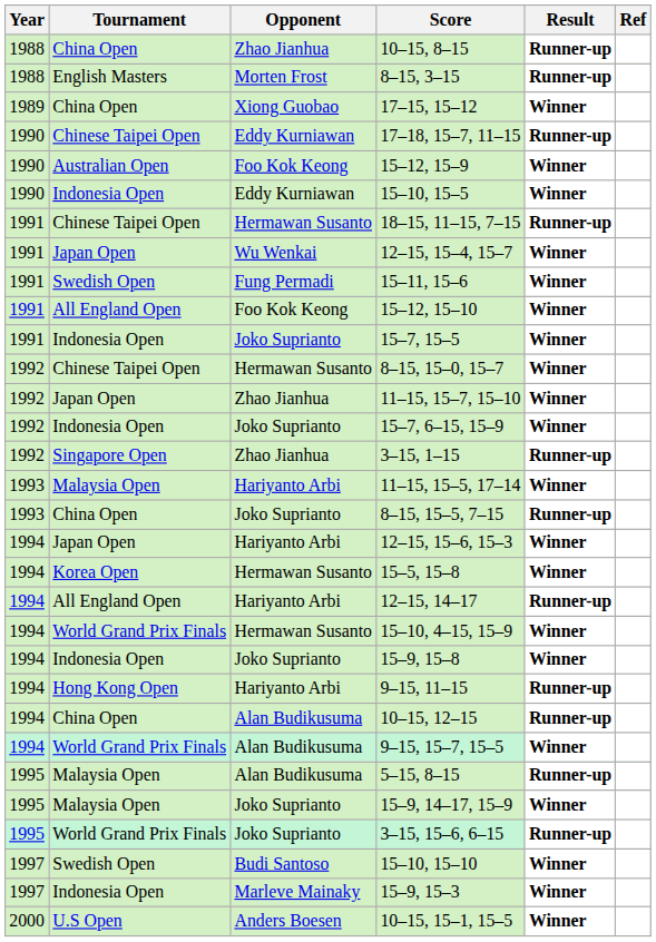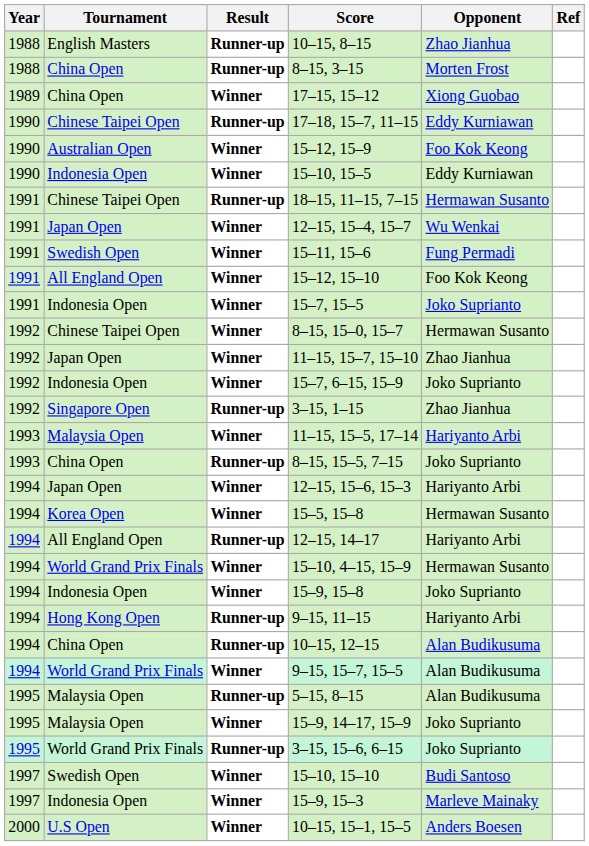 <table class="sortable wikitable" style="font-size: 90%;">
 <tr>
 <th>Year</th>
 <th>Tournament</th>
+<th>Result</th>
+<th>Score</th>
 <th>Opponent</th>
-<th>Score</th>
-<th>Result</th>
 <th>Ref</th>
 </tr>
 <tr style="background:#D4F1C5">
 <td align="center">1988</td>
-<td align="left"><a href='#'>China Open</a></td>
+<td align="left">English Masters</td>
+<td style="text-align:left; background:white"> <strong>Runner-up</strong></td>
+<td align="left">10–15, 8–15</td>
 <td align="left"> <a href='#'>Zhao Jianhua</a></td>
-<td align="left">10–15, 8–15</td>
-<td style="text-align:left; background:white"> <strong>Runner-up</strong></td>
 <td style="text-align:center; background:white"></td>
 </tr>
 <tr style="background:#D4F1C5">
 <td align="center">1988</td>
-<td align="left">English Masters</td>
+<td align="left"><a href='#'>China Open</a></td>
+<td style="text-align:left; background:white"> <strong>Runner-up</strong></td>
+<td align="left">8–15, 3–15</td>
 <td align="left"> <a href='#'>Morten Frost</a></td>
-<td align="left">8–15, 3–15</td>
-<td style="text-align:left; background:white"> <strong>Runner-up</strong></td>
 <td style="text-align:center; background:white"></td>
 </tr>
 <tr style="background:#D4F1C5">
 <td align="center">1989</td>
 <td align="left">China Open</td>
+<td style="text-align:left; background:white"> <strong>Winner</strong></td>
+<td align="left">17–15, 15–12</td>
 <td align="left"> <a href='#'>Xiong Guobao</a></td>
-<td align="left">17–15, 15–12</td>
-<td style="text-align:left; background:white"> <strong>Winner</strong></td>
 <td style="text-align:center; background:white"></td>
 </tr>
 <tr style="background:#D4F1C5">
 <td align="center">1990</td>
 <td align="left"><a href='#'>Chinese Taipei Open</a></td>
+<td style="text-align:left; background:white"> <strong>Runner-up</strong></td>
+<td align="left">17–18, 15–7, 11–15</td>
 <td align="left"> <a href='#'>Eddy Kurniawan</a></td>
-<td align="left">17–18, 15–7, 11–15</td>
-<td style="text-align:left; background:white"> <strong>Runner-up</strong></td>
 <td style="text-align:center; background:white"></td>
 </tr>
 <tr style="background:#D4F1C5">
 <td align="center">1990</td>
 <td align="left"><a href='#'>Australian Open</a></td>
+<td style="text-align:left; background:white"> <strong>Winner</strong></td>
+<td align="left">15–12, 15–9</td>
 <td align="left"> <a href='#'>Foo Kok Keong</a></td>
-<td align="left">15–12, 15–9</td>
-<td style="text-align:left; background:white"> <strong>Winner</strong></td>
 <td style="text-align:center; background:white"></td>
 </tr>
 <tr style="background:#D4F1C5">
 <td align="center">1990</td>
 <td align="left"><a href='#'>Indonesia Open</a></td>
+<td style="text-align:left; background:white"> <strong>Winner</strong></td>
+<td align="left">15–10, 15–5</td>
 <td align="left"> Eddy Kurniawan</td>
-<td align="left">15–10, 15–5</td>
-<td style="text-align:left; background:white"> <strong>Winner</strong></td>
 <td style="text-align:center; background:white"></td>
 </tr>
 <tr style="background:#D4F1C5">
 <td align="center">1991</td>
 <td align="left">Chinese Taipei Open</td>
+<td style="text-align:left; background:white"> <strong>Runner-up</strong></td>
+<td align="left">18–15, 11–15, 7–15</td>
 <td align="left"> <a href='#'>Hermawan Susanto</a></td>
-<td align="left">18–15, 11–15, 7–15</td>
-<td style="text-align:left; background:white"> <strong>Runner-up</strong></td>
 <td style="text-align:center; background:white"></td>
 </tr>
 <tr style="background:#D4F1C5">
 <td align="center">1991</td>
 <td align="left"><a href='#'>Japan Open</a></td>
+<td style="text-align:left; background:white"> <strong>Winner</strong></td>
+<td align="left">12–15, 15–4, 15–7</td>
 <td align="left"> <a href='#'>Wu Wenkai</a></td>
-<td align="left">12–15, 15–4, 15–7</td>
-<td style="text-align:left; background:white"> <strong>Winner</strong></td>
 <td style="text-align:center; background:white"></td>
 </tr>
 <tr style="background:#D4F1C5">
 <td align="center">1991</td>
 <td align="left"><a href='#'>Swedish Open</a></td>
+<td style="text-align:left; background:white"> <strong>Winner</strong></td>
+<td align="left">15–11, 15–6</td>
 <td align="left"> <a href='#'>Fung Permadi</a></td>
-<td align="left">15–11, 15–6</td>
-<td style="text-align:left; background:white"> <strong>Winner</strong></td>
 <td style="text-align:center; background:white"></td>
 </tr>
 <tr style="background:#D4F1C5">
 <td align="center"><a href='#'>1991</a></td>
 <td align="left"><a href='#'>All England Open</a></td>
+<td style="text-align:left; background:white"> <strong>Winner</strong></td>
+<td align="left">15–12, 15–10</td>
 <td align="left"> Foo Kok Keong</td>
-<td align="left">15–12, 15–10</td>
-<td style="text-align:left; background:white"> <strong>Winner</strong></td>
 <td style="text-align:center; background:white"></td>
 </tr>
 <tr style="background:#D4F1C5">
 <td align="center">1991</td>
 <td align="left">Indonesia Open</td>
+<td style="text-align:left; background:white"> <strong>Winner</strong></td>
+<td align="left">15–7, 15–5</td>
 <td align="left"> <a href='#'>Joko Suprianto</a></td>
-<td align="left">15–7, 15–5</td>
-<td style="text-align:left; background:white"> <strong>Winner</strong></td>
 <td style="text-align:center; background:white"></td>
 </tr>
 <tr style="background:#D4F1C5">
 <td align="center">1992</td>
 <td align="left">Chinese Taipei Open</td>
+<td style="text-align:left; background:white"> <strong>Winner</strong></td>
+<td align="left">8–15, 15–0, 15–7</td>
 <td align="left"> Hermawan Susanto</td>
-<td align="left">8–15, 15–0, 15–7</td>
-<td style="text-align:left; background:white"> <strong>Winner</strong></td>
 <td style="text-align:center; background:white"></td>
 </tr>
 <tr style="background:#D4F1C5">
 <td align="center">1992</td>
 <td align="left">Japan Open</td>
+<td style="text-align:left; background:white"> <strong>Winner</strong></td>
+<td align="left">11–15, 15–7, 15–10</td>
 <td align="left"> Zhao Jianhua</td>
-<td align="left">11–15, 15–7, 15–10</td>
-<td style="text-align:left; background:white"> <strong>Winner</strong></td>
 <td style="text-align:center; background:white"></td>
 </tr>
 <tr style="background:#D4F1C5">
 <td align="center">1992</td>
 <td align="left">Indonesia Open</td>
+<td style="text-align:left; background:white"> <strong>Winner</strong></td>
+<td align="left">15–7, 6–15, 15–9</td>
 <td align="left"> Joko Suprianto</td>
-<td align="left">15–7, 6–15, 15–9</td>
-<td style="text-align:left; background:white"> <strong>Winner</strong></td>
 <td style="text-align:center; background:white"></td>
 </tr>
 <tr style="background:#D4F1C5">
 <td align="center">1992</td>
 <td align="left"><a href='#'>Singapore Open</a></td>
+<td style="text-align:left; background:white"> <strong>Runner-up</strong></td>
+<td align="left">3–15, 1–15</td>
 <td align="left"> Zhao Jianhua</td>
-<td align="left">3–15, 1–15</td>
-<td style="text-align:left; background:white"> <strong>Runner-up</strong></td>
 <td style="text-align:center; background:white"></td>
 </tr>
 <tr style="background:#D4F1C5">
 <td align="center">1993</td>
 <td align="left"><a href='#'>Malaysia Open</a></td>
+<td style="text-align:left; background:white"> <strong>Winner</strong></td>
+<td align="left">11–15, 15–5, 17–14</td>
 <td align="left"> <a href='#'>Hariyanto Arbi</a></td>
-<td align="left">11–15, 15–5, 17–14</td>
-<td style="text-align:left; background:white"> <strong>Winner</strong></td>
 <td style="text-align:center; background:white"></td>
 </tr>
 <tr style="background:#D4F1C5">
 <td align="center">1993</td>
 <td align="left">China Open</td>
+<td style="text-align:left; background:white"> <strong>Runner-up</strong></td>
+<td align="left">8–15, 15–5, 7–15</td>
 <td align="left"> Joko Suprianto</td>
-<td align="left">8–15, 15–5, 7–15</td>
-<td style="text-align:left; background:white"> <strong>Runner-up</strong></td>
 <td style="text-align:center; background:white"></td>
 </tr>
 <tr style="background:#D4F1C5">
 <td align="center">1994</td>
 <td align="left">Japan Open</td>
+<td style="text-align:left; background:white"> <strong>Winner</strong></td>
+<td align="left">12–15, 15–6, 15–3</td>
 <td align="left"> Hariyanto Arbi</td>
-<td align="left">12–15, 15–6, 15–3</td>
-<td style="text-align:left; background:white"> <strong>Winner</strong></td>
 <td style="text-align:center; background:white"></td>
 </tr>
 <tr style="background:#D4F1C5">
 <td align="center">1994</td>
 <td align="left"><a href='#'>Korea Open</a></td>
+<td style="text-align:left; background:white"> <strong>Winner</strong></td>
+<td align="left">15–5, 15–8</td>
 <td align="left"> Hermawan Susanto</td>
-<td align="left">15–5, 15–8</td>
-<td style="text-align:left; background:white"> <strong>Winner</strong></td>
 <td style="text-align:center; background:white"></td>
 </tr>
 <tr style="background:#D4F1C5">
 <td align="center"><a href='#'>1994</a></td>
 <td align="left">All England Open</td>
+<td style="text-align:left; background:white"> <strong>Runner-up</strong></td>
+<td align="left">12–15, 14–17</td>
 <td align="left"> Hariyanto Arbi</td>
-<td align="left">12–15, 14–17</td>
-<td style="text-align:left; background:white"> <strong>Runner-up</strong></td>
 <td style="text-align:center; background:white"></td>
 </tr>
 <tr style="background:#D4F1C5">
 <td align="center">1994</td>
 <td align="left"><a href='#'>World Grand Prix Finals</a></td>
+<td style="text-align:left; background:white"> <strong>Winner</strong></td>
+<td align="left">15–10, 4–15, 15–9</td>
 <td align="left"> Hermawan Susanto</td>
-<td align="left">15–10, 4–15, 15–9</td>
-<td style="text-align:left; background:white"> <strong>Winner</strong></td>
 <td style="text-align:center; background:white"></td>
 </tr>
 <tr style="background:#D4F1C5">
 <td align="center">1994</td>
 <td align="left">Indonesia Open</td>
+<td style="text-align:left; background:white"> <strong>Winner</strong></td>
+<td align="left">15–9, 15–8</td>
 <td align="left"> Joko Suprianto</td>
-<td align="left">15–9, 15–8</td>
-<td style="text-align:left; background:white"> <strong>Winner</strong></td>
 <td style="text-align:center; background:white"></td>
 </tr>
 <tr style="background:#D4F1C5">
 <td align="center">1994</td>
 <td align="left"><a href='#'>Hong Kong Open</a></td>
+<td style="text-align:left; background:white"> <strong>Runner-up</strong></td>
+<td align="left">9–15, 11–15</td>
 <td align="left"> Hariyanto Arbi</td>
-<td align="left">9–15, 11–15</td>
-<td style="text-align:left; background:white"> <strong>Runner-up</strong></td>
 <td style="text-align:center; background:white"></td>
 </tr>
 <tr style="background:#D4F1C5">
 <td align="center">1994</td>
 <td align="left">China Open</td>
+<td style="text-align:left; background:white"> <strong>Runner-up</strong></td>
+<td align="left">10–15, 12–15</td>
 <td align="left"> <a href='#'>Alan Budikusuma</a></td>
-<td align="left">10–15, 12–15</td>
-<td style="text-align:left; background:white"> <strong>Runner-up</strong></td>
 <td style="text-align:center; background:white"></td>
 </tr>
 <tr style="background:#C3F6D7">
 <td align="center"><a href='#'>1994</a></td>
 <td align="left"><a href='#'>World Grand Prix Finals</a></td>
+<td style="text-align:left; background:white"> <strong>Winner</strong></td>
+<td align="left">9–15, 15–7, 15–5</td>
 <td align="left"> Alan Budikusuma</td>
-<td align="left">9–15, 15–7, 15–5</td>
-<td style="text-align:left; background:white"> <strong>Winner</strong></td>
 <td style="text-align:center; background:white"></td>
 </tr>
 <tr style="background:#D4F1C5">
 <td align="center">1995</td>
 <td align="left">Malaysia Open</td>
+<td style="text-align:left; background:white"> <strong>Runner-up</strong></td>
+<td align="left">5–15, 8–15</td>
 <td align="left"> Alan Budikusuma</td>
-<td align="left">5–15, 8–15</td>
-<td style="text-align:left; background:white"> <strong>Runner-up</strong></td>
 <td style="text-align:center; background:white"></td>
 </tr>
 <tr style="background:#D4F1C5">
 <td align="center">1995</td>
 <td align="left">Malaysia Open</td>
+<td style="text-align:left; background:white"> <strong>Winner</strong></td>
+<td align="left">15–9, 14–17, 15–9</td>
 <td align="left"> Joko Suprianto</td>
-<td align="left">15–9, 14–17, 15–9</td>
-<td style="text-align:left; background:white"> <strong>Winner</strong></td>
 <td style="text-align:center; background:white"></td>
 </tr>
 <tr style="background:#C3F6D7">
 <td align="center"><a href='#'>1995</a></td>
 <td align="left">World Grand Prix Finals</td>
+<td style="text-align:left; background:white"> <strong>Runner-up</strong></td>
+<td align="left">3–15, 15–6, 6–15</td>
 <td align="left"> Joko Suprianto</td>
-<td align="left">3–15, 15–6, 6–15</td>
-<td style="text-align:left; background:white"> <strong>Runner-up</strong></td>
 <td style="text-align:center; background:white"></td>
 </tr>
 <tr style="background:#D4F1C5">
 <td align="center">1997</td>
 <td align="left">Swedish Open</td>
+<td style="text-align:left; background:white"> <strong>Winner</strong></td>
+<td align="left">15–10, 15–10</td>
 <td align="left"> <a href='#'>Budi Santoso</a></td>
-<td align="left">15–10, 15–10</td>
-<td style="text-align:left; background:white"> <strong>Winner</strong></td>
 <td style="text-align:center; background:white"></td>
 </tr>
 <tr style="background:#D4F1C5">
 <td align="center">1997</td>
 <td align="left">Indonesia Open</td>
+<td style="text-align:left; background:white"> <strong>Winner</strong></td>
+<td align="left">15–9, 15–3</td>
 <td align="left"> <a href='#'>Marleve Mainaky</a></td>
-<td align="left">15–9, 15–3</td>
-<td style="text-align:left; background:white"> <strong>Winner</strong></td>
 <td style="text-align:center; background:white"></td>
 </tr>
 <tr style="background:#D4F1C5">
 <td align="center">2000</td>
 <td align="left"><a href='#'>U.S Open</a></td>
+<td style="text-align:left; background:white"> <strong>Winner</strong></td>
+<td align="left">10–15, 15–1, 15–5</td>
 <td align="left"> <a href='#'>Anders Boesen</a></td>
-<td align="left">10–15, 15–1, 15–5</td>
-<td style="text-align:left; background:white"> <strong>Winner</strong></td>
 <td style="text-align:center; background:white"></td>
 </tr>
 </table>
